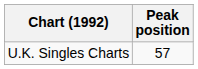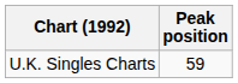 <table class="wikitable sortable">
 <tr>
 <th align="left">Chart (1992)</th>
 <th align="center">Peak<br>position</th>
 </tr>
 <tr>
 <td align="left">U.K. Singles Charts</td>
-<td align="center">57</td>
+<td align="center">59</td>
 </tr>
 </table>
